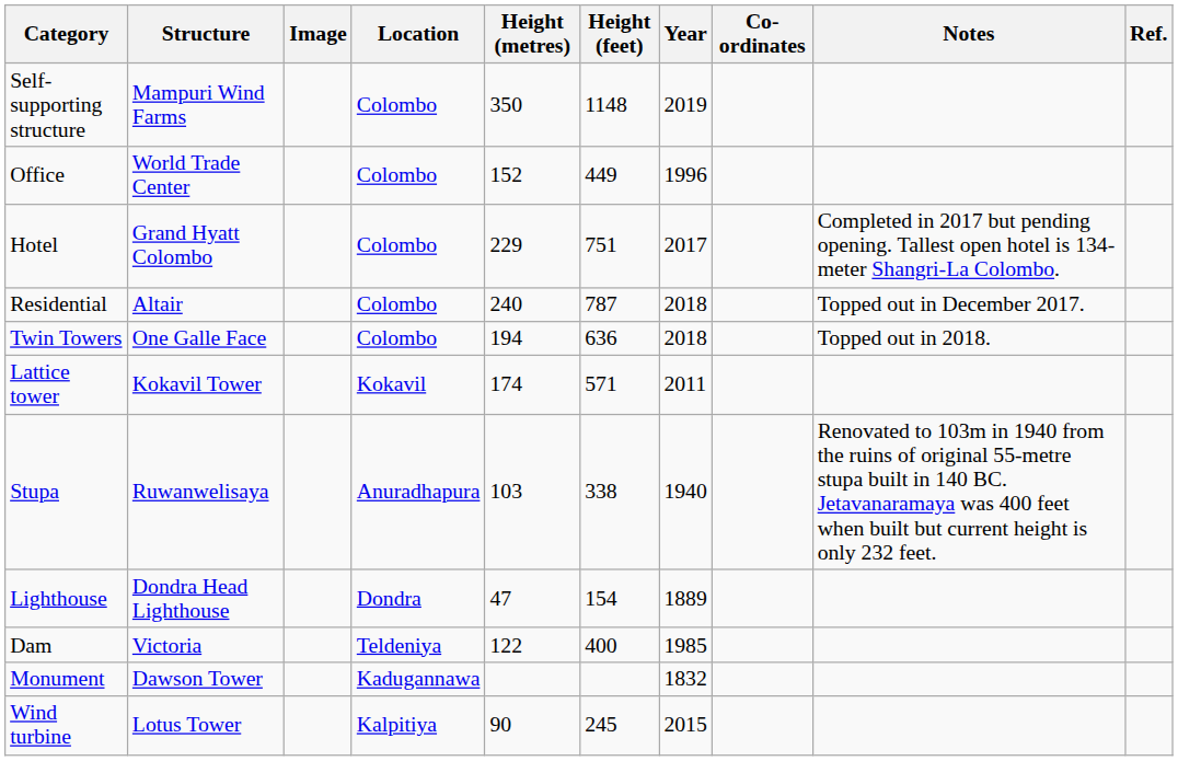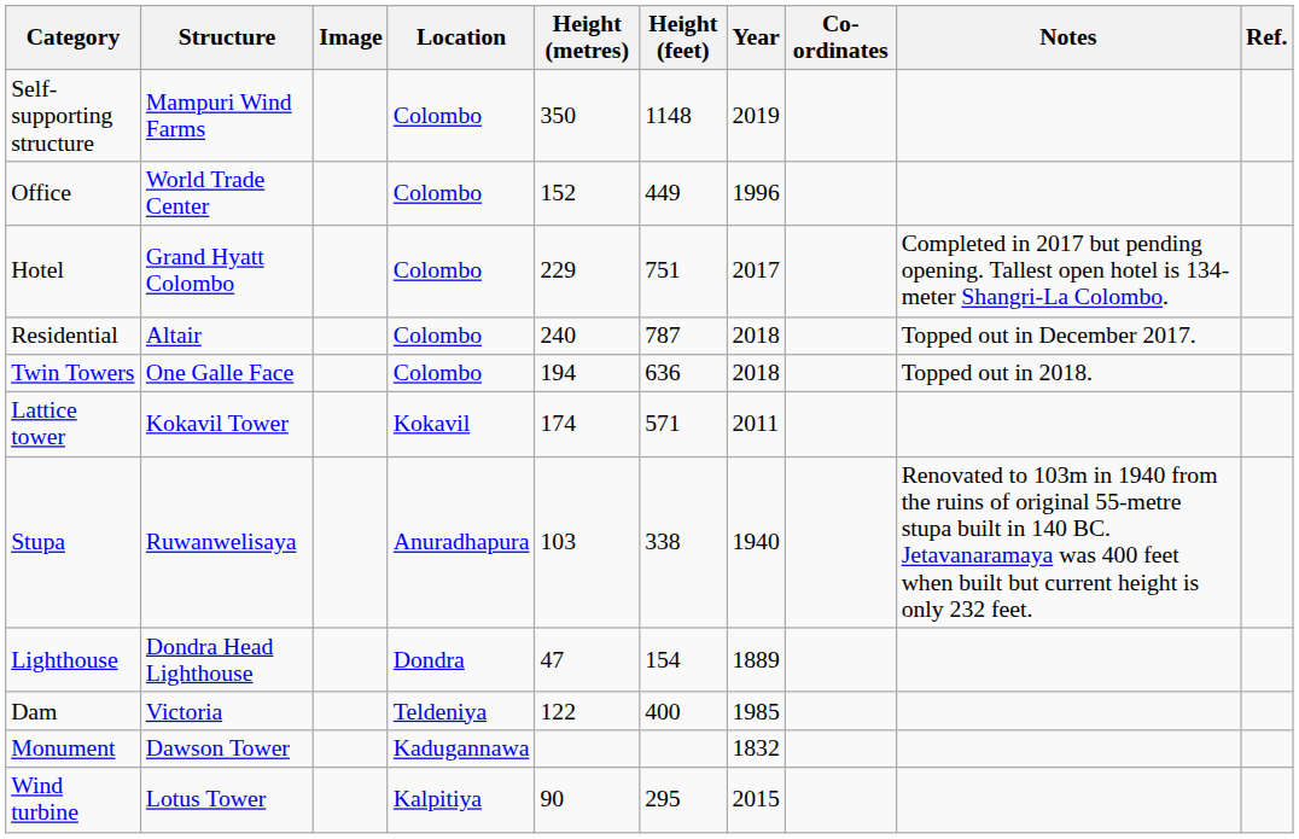 <table class="wikitable">
 <tr>
 <th>Category</th>
 <th>Structure</th>
 <th>Image</th>
 <th>Location</th>
 <th>Height (metres)</th>
 <th>Height (feet)</th>
 <th>Year</th>
 <th>Co-ordinates</th>
 <th>Notes</th>
 <th>Ref.</th>
 </tr>
 <tr>
 <td>Self-supporting structure</td>
 <td><a href='#'>Mampuri Wind Farms</a></td>
 <td></td>
 <td><a href='#'>Colombo</a></td>
 <td>350</td>
 <td>1148</td>
 <td>2019</td>
 <td></td>
 <td></td>
 <td></td>
 </tr>
 <tr>
 <td>Office</td>
 <td><a href='#'>World Trade Center</a></td>
 <td></td>
 <td><a href='#'>Colombo</a></td>
 <td>152</td>
 <td>449</td>
 <td>1996</td>
 <td></td>
 <td></td>
 <td></td>
 </tr>
 <tr>
 <td>Hotel</td>
 <td><a href='#'>Grand Hyatt Colombo</a></td>
 <td></td>
 <td><a href='#'>Colombo</a></td>
 <td>229</td>
 <td>751</td>
 <td>2017</td>
 <td></td>
 <td>Completed in 2017 but pending opening. Tallest open hotel is 134-meter <a href='#'>Shangri-La Colombo</a>.</td>
 <td></td>
 </tr>
 <tr>
 <td>Residential</td>
 <td><a href='#'>Altair</a></td>
 <td></td>
 <td><a href='#'>Colombo</a></td>
 <td>240</td>
 <td>787</td>
 <td>2018</td>
 <td></td>
 <td>Topped out in December 2017.</td>
 <td></td>
 </tr>
 <tr>
 <td><a href='#'>Twin Towers</a></td>
 <td><a href='#'>One Galle Face</a></td>
 <td></td>
 <td><a href='#'>Colombo</a></td>
 <td>194</td>
 <td>636</td>
 <td>2018</td>
 <td></td>
 <td>Topped out in 2018.</td>
 <td></td>
 </tr>
 <tr>
 <td><a href='#'>Lattice tower</a></td>
 <td><a href='#'>Kokavil Tower</a></td>
 <td></td>
 <td><a href='#'>Kokavil</a></td>
 <td>174</td>
 <td>571</td>
 <td>2011</td>
 <td></td>
 <td></td>
 <td></td>
 </tr>
 <tr>
 <td><a href='#'>Stupa</a></td>
 <td><a href='#'>Ruwanwelisaya</a></td>
 <td></td>
 <td><a href='#'>Anuradhapura</a></td>
 <td>103</td>
 <td>338</td>
 <td>1940</td>
 <td></td>
 <td>Renovated to 103m in 1940 from the ruins of original 55-metre stupa built in 140 BC. <a href='#'>Jetavanaramaya</a> was 400 feet when built but current height is only 232 feet.</td>
 <td></td>
 </tr>
 <tr>
 <td><a href='#'>Lighthouse</a></td>
 <td><a href='#'>Dondra Head Lighthouse</a></td>
 <td></td>
 <td><a href='#'>Dondra</a></td>
 <td>47</td>
 <td>154</td>
 <td>1889</td>
 <td></td>
 <td></td>
 <td></td>
 </tr>
 <tr>
 <td>Dam</td>
 <td><a href='#'>Victoria</a></td>
 <td></td>
 <td><a href='#'>Teldeniya</a></td>
 <td>122</td>
 <td>400</td>
 <td>1985</td>
 <td></td>
 <td></td>
 <td></td>
 </tr>
 <tr>
 <td><a href='#'>Monument</a></td>
 <td><a href='#'>Dawson Tower</a></td>
 <td></td>
 <td><a href='#'>Kadugannawa</a></td>
 <td></td>
 <td></td>
 <td>1832</td>
 <td></td>
 <td></td>
 <td></td>
 </tr>
 <tr>
 <td><a href='#'>Wind turbine</a></td>
 <td><a href='#'>Lotus Tower</a></td>
 <td></td>
 <td><a href='#'>Kalpitiya</a></td>
 <td>90</td>
-<td>245</td>
+<td>295</td>
 <td>2015</td>
 <td></td>
 <td></td>
 <td></td>
 </tr>
 </table>
